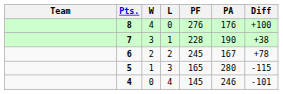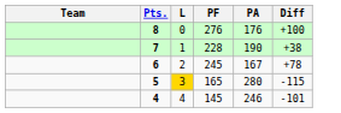 <table class=wikitable style="font-size:90%;">
 <tr align=center>
 <th width=150px>Team</th>
 <th width=30px><a href='#'>Pts.</a></th>
-<th width=20px>W</th>
 <th width=20px>L</th>
 <th width=40px>PF</th>
 <th width=40px>PA</th>
 <th width=40px>Diff</th>
 </tr>
 <tr align=center bgcolor="#ccffcc">
 <td align=left></td>
 <td><strong>8</strong></td>
-<td>4</td>
 <td>0</td>
 <td>276</td>
 <td>176</td>
 <td>+100</td>
 </tr>
 <tr align=center bgcolor="#ccffcc">
 <td align=left></td>
 <td><strong>7</strong></td>
-<td>3</td>
 <td>1</td>
 <td>228</td>
 <td>190</td>
 <td>+38</td>
 </tr>
 <tr align=center>
 <td align=left></td>
 <td><strong>6</strong></td>
 <td>2</td>
-<td>2</td>
 <td>245</td>
 <td>167</td>
 <td>+78</td>
 </tr>
 <tr align=center>
 <td align=left></td>
 <td><strong>5</strong></td>
-<td>1</td>
-<td>3</td>
+<td style="background: gold;">3</td>
 <td>165</td>
 <td>280</td>
 <td>-115</td>
 </tr>
 <tr align=center>
 <td align=left></td>
 <td><strong>4</strong></td>
-<td>0</td>
 <td>4</td>
 <td>145</td>
 <td>246</td>
 <td>-101</td>
 </tr>
 </table>
